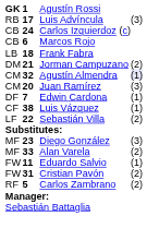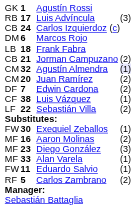 <table cellspacing="0" cellpadding="0" style="font-size:90%; margin:0.2em auto;">
 <tr>
 <th width="25"></th>
 <th width="25"></th>
 </tr>
 <tr>
-<td><strong>GK</strong></td>
+<td>GK</td>
 <td><strong>1</strong></td>
 <td> <a href='#'>Agustín Rossi</a></td>
 </tr>
 <tr>
 <td>RB</td>
 <td><strong>17</strong></td>
 <td> <a href='#'>Luis Advíncula</a></td>
 <td></td>
 <td> (3)</td>
 </tr>
 <tr>
 <td>CB</td>
 <td><strong>24</strong></td>
 <td> <a href='#'>Carlos Izquierdoz</a> (<a href='#'>c</a>)</td>
 </tr>
 <tr>
-<td>CB</td>
+<td>DM</td>
 <td><strong>6</strong></td>
 <td> <a href='#'>Marcos Rojo</a></td>
 </tr>
 <tr>
 <td>LB</td>
 <td><strong>18</strong></td>
 <td> <a href='#'>Frank Fabra</a></td>
 </tr>
 <tr>
-<td>DM</td>
+<td>CB</td>
 <td><strong>21</strong></td>
 <td> <a href='#'>Jorman Campuzano</a></td>
 <td></td>
 <td> (2)</td>
 </tr>
 <tr>
 <td>CM</td>
 <td><strong>32</strong></td>
 <td> <a href='#'>Agustín Almendra</a></td>
 <td></td>
 <td style="background: lavender;"> (1)</td>
 </tr>
 <tr>
 <td>CM</td>
 <td><strong>20</strong></td>
 <td> <a href='#'>Juan Ramírez</a></td>
 <td></td>
-<td> (3)</td>
+<td> (2)</td>
 </tr>
 <tr>
 <td>DF</td>
 <td><strong>7</strong></td>
 <td> <a href='#'>Edwin Cardona</a></td>
 <td></td>
-<td> (1)</td>
+<td> (2)</td>
 </tr>
 <tr>
 <td>CF</td>
 <td><strong>38</strong></td>
 <td> <a href='#'>Luis Vázquez</a></td>
 <td></td>
 <td> (1)</td>
 </tr>
 <tr>
 <td>LF</td>
 <td><strong>22</strong></td>
 <td> <a href='#'>Sebastián Villa</a></td>
 <td></td>
 <td> (2)</td>
 </tr>
 <tr>
 <td colspan=3><strong>Substitutes:</strong></td>
 </tr>
 <tr>
+<td>FW</td>
+<td><strong>30</strong></td>
+<td> <a href='#'>Exequiel Zeballos</a></td>
+<td></td>
+<td> (1)</td>
+</tr>
+<tr>
+<td>MF</td>
+<td><strong>16</strong></td>
+<td> <a href='#'>Aaron Molinas</a></td>
+<td></td>
+<td> (2)</td>
+</tr>
+<tr>
 <td>MF</td>
 <td><strong>23</strong></td>
 <td> <a href='#'>Diego González</a></td>
 <td></td>
 <td> (3)</td>
 </tr>
 <tr>
 <td>MF</td>
 <td><strong>33</strong></td>
 <td> <a href='#'>Alan Varela</a></td>
 <td></td>
-<td> (2)</td>
+<td> (1)</td>
 </tr>
 <tr>
 <td>FW</td>
 <td><strong>11</strong></td>
 <td> <a href='#'>Eduardo Salvio</a></td>
 <td></td>
 <td> (1)</td>
-</tr>
-<tr>
-<td>FW</td>
-<td><strong>31</strong></td>
-<td> <a href='#'>Cristian Pavón</a></td>
-<td></td>
-<td> (2)</td>
 </tr>
 <tr>
 <td>RF</td>
 <td><strong>5</strong></td>
 <td> <a href='#'>Carlos Zambrano</a></td>
 <td></td>
 <td> (2)</td>
 </tr>
 <tr>
 <td colspan=3><strong>Manager:</strong></td>
 </tr>
 <tr>
 <td colspan="4"> <a href='#'>Sebastián Battaglia</a></td>
 </tr>
 </table>
